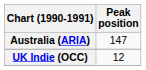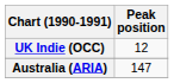 <table class="wikitable sortable plainrowheaders">
 <tr>
 <th>Chart (1990-1991)</th>
 <th>Peak <br>position</th>
+</tr>
+<tr>
+<th scope="row"><a href='#'>UK Indie</a> (OCC)</th>
+<td align="center">12</td>
+</tr>
+<tr>
 </tr>
 <tr>
 <th scope="row">Australia (<a href='#'>ARIA</a>)</th>
 <td align="center">147</td>
 </tr>
 <tr>
 </tr>
-<tr>
-<th scope="row"><a href='#'>UK Indie</a> (OCC)</th>
-<td align="center">12</td>
-</tr>
-<tr>
-</tr>
 </table>
